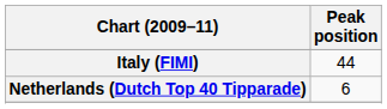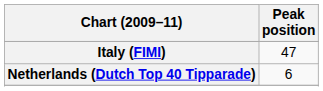 <table class="wikitable sortable plainrowheaders" style="text-align:center">
 <tr>
 <th scope="col">Chart (2009–11)</th>
 <th scope="col">Peak<br>position</th>
 </tr>
 <tr>
 </tr>
 <tr>
 </tr>
 <tr>
 <th scope="row">Italy (<a href='#'>FIMI</a>)</th>
-<td>44</td>
+<td>47</td>
 </tr>
 <tr>
 <th scope="row">Netherlands (<a href='#'>Dutch Top 40 Tipparade</a>)</th>
 <td>6</td>
 </tr>
 <tr>
 </tr>
 <tr>
 </tr>
 </table>
